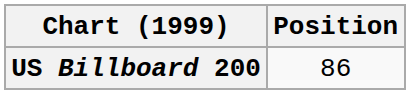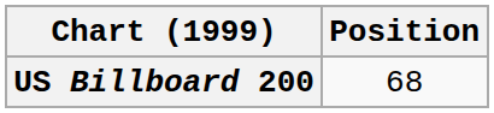 <table class="wikitable plainrowheaders" style="text-align:center">
 <tr>
 <th scope="col">Chart (1999)</th>
 <th scope="col">Position</th>
 </tr>
 <tr>
 <th scope="row">US <em>Billboard</em> 200</th>
-<td>86</td>
+<td>68</td>
 </tr>
 </table>
